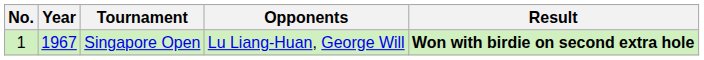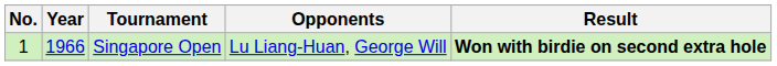 <table class="wikitable" style="font-size:95%;">
 <tr>
 <th>No.</th>
 <th>Year</th>
 <th>Tournament</th>
 <th>Opponents</th>
 <th>Result</th>
 </tr>
 <tr style="background:#D0F0C0;">
 <td align=center>1</td>
-<td><a href='#'>1967</a></td>
+<td><a href='#'>1966</a></td>
 <td><a href='#'>Singapore Open</a></td>
 <td> <a href='#'>Lu Liang-Huan</a>,  <a href='#'>George Will</a></td>
 <td><strong>Won with birdie on second extra hole</strong></td>
 </tr>
 </table>
